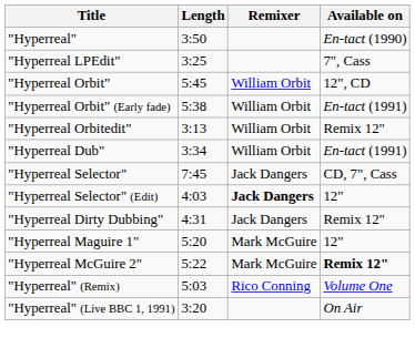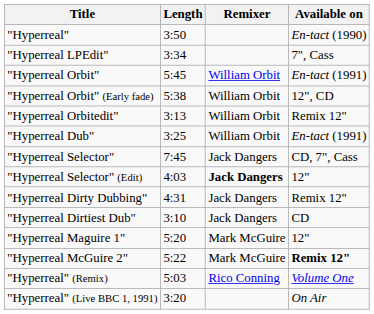 <table class="wikitable">
 <tr>
 <th>Title</th>
 <th>Length</th>
 <th>Remixer</th>
 <th>Available on</th>
 </tr>
 <tr>
 <td>"Hyperreal"</td>
 <td>3:50</td>
 <td></td>
 <td><em>En-tact</em> (1990)</td>
 </tr>
 <tr>
 <td>"Hyperreal LPEdit"</td>
-<td>3:25</td>
+<td>3:34</td>
 <td></td>
 <td>7", Cass</td>
 </tr>
 <tr>
 <td>"Hyperreal Orbit"</td>
 <td>5:45</td>
 <td><a href='#'>William Orbit</a></td>
-<td>12", CD</td>
+<td><em>En-tact</em> (1991)</td>
 </tr>
 <tr>
 <td>"Hyperreal Orbit" <small>(Early fade)</small></td>
 <td>5:38</td>
 <td>William Orbit</td>
-<td><em>En-tact</em> (1991)</td>
+<td>12", CD</td>
 </tr>
 <tr>
 <td>"Hyperreal Orbitedit"</td>
 <td>3:13</td>
 <td>William Orbit</td>
 <td>Remix 12"</td>
 </tr>
 <tr>
 <td>"Hyperreal Dub"</td>
-<td>3:34</td>
+<td>3:25</td>
 <td>William Orbit</td>
 <td><em>En-tact</em> (1991)</td>
 </tr>
 <tr>
 <td>"Hyperreal Selector"</td>
 <td>7:45</td>
 <td>Jack Dangers</td>
 <td>CD, 7", Cass</td>
 </tr>
 <tr>
 <td>"Hyperreal Selector" <small>(Edit)</small></td>
 <td>4:03</td>
 <td><strong>Jack Dangers</strong></td>
 <td>12"</td>
 </tr>
 <tr>
 <td>"Hyperreal Dirty Dubbing"</td>
 <td>4:31</td>
 <td>Jack Dangers</td>
 <td>Remix 12"</td>
+</tr>
+<tr>
+<td>"Hyperreal Dirtiest Dub"</td>
+<td>3:10</td>
+<td>Jack Dangers</td>
+<td>CD</td>
 </tr>
 <tr>
 <td>"Hyperreal Maguire 1"</td>
 <td>5:20</td>
 <td>Mark McGuire</td>
 <td>12"</td>
 </tr>
 <tr>
 <td>"Hyperreal McGuire 2"</td>
 <td>5:22</td>
 <td>Mark McGuire</td>
 <td><strong>Remix 12"</strong></td>
 </tr>
 <tr>
 <td>"Hyperreal" <small>(Remix)</small></td>
 <td>5:03</td>
 <td><a href='#'>Rico Conning</a></td>
 <td><em><a href='#'>Volume One</a></em></td>
 </tr>
 <tr>
 <td>"Hyperreal" <small>(Live BBC 1, 1991)</small></td>
 <td>3:20</td>
 <td></td>
 <td><em>On Air</em></td>
 </tr>
 </table>
